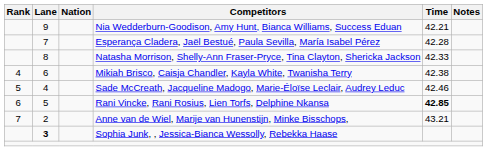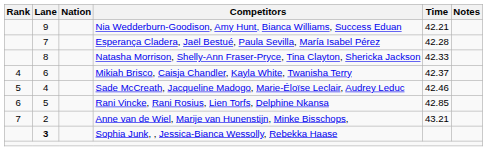 <table class="wikitable sortable" style="text-align:center">
 <tr>
 <th>Rank</th>
 <th>Lane</th>
 <th>Nation</th>
 <th>Competitors</th>
 <th>Time</th>
 <th>Notes</th>
 </tr>
 <tr>
 <td></td>
 <td>9</td>
 <td align="left"></td>
 <td align="left"><a href='#'>Nia Wedderburn-Goodison</a>, <a href='#'>Amy Hunt,</a> <a href='#'>Bianca Williams</a>, <a href='#'>Success Eduan</a></td>
 <td>42.21</td>
 <td></td>
 </tr>
 <tr>
 <td></td>
 <td>7</td>
 <td align="left"></td>
 <td align="left"><a href='#'>Esperança Cladera</a>, <a href='#'>Jaël Bestué</a>, <a href='#'>Paula Sevilla</a>, <a href='#'>María Isabel Pérez</a></td>
 <td>42.28</td>
 <td></td>
 </tr>
 <tr>
 <td></td>
 <td>8</td>
 <td align="left"></td>
 <td align="left"><a href='#'>Natasha Morrison</a>, <a href='#'>Shelly-Ann Fraser-Pryce</a>, <a href='#'>Tina Clayton</a>, <a href='#'>Shericka Jackson</a></td>
 <td>42.33</td>
 <td></td>
 </tr>
 <tr>
 <td>4</td>
 <td>6</td>
 <td align="left"></td>
 <td align="left"><a href='#'>Mikiah Brisco</a>, <a href='#'>Caisja Chandler</a>, <a href='#'>Kayla White</a>, <a href='#'>Twanisha Terry</a></td>
-<td>42.38</td>
+<td>42.37</td>
 <td></td>
 </tr>
 <tr>
 <td>5</td>
 <td>4</td>
 <td align="left"></td>
 <td align="left"><a href='#'>Sade McCreath</a>, <a href='#'>Jacqueline Madogo</a>, <a href='#'>Marie-Éloïse Leclair</a>, <a href='#'>Audrey Leduc</a></td>
 <td>42.46</td>
 <td><strong></strong></td>
 </tr>
 <tr>
 <td>6</td>
 <td>5</td>
 <td align="left"></td>
 <td align="left"><a href='#'>Rani Vincke</a>, <a href='#'>Rani Rosius</a>, <a href='#'>Lien Torfs</a>, <a href='#'>Delphine Nkansa</a></td>
-<td><strong>42.85</strong></td>
+<td>42.85</td>
 <td></td>
 </tr>
 <tr>
 <td>7</td>
 <td>2</td>
 <td align="left"></td>
 <td align="left"><a href='#'>Anne van de Wiel</a>, <a href='#'>Marije van Hunenstijn</a>, <a href='#'>Minke Bisschops</a>, </td>
 <td>43.21</td>
 <td></td>
 </tr>
 <tr>
 <td></td>
 <td><strong>3</strong></td>
 <td align="left"></td>
 <td align="left"><a href='#'>Sophia Junk</a>, , <a href='#'>Jessica-Bianca Wessolly</a>, <a href='#'>Rebekka Haase</a></td>
 <td></td>
 <td></td>
 </tr>
 <tr class="sortbottom">
 <td colspan="6"></td>
 </tr>
 </table>
